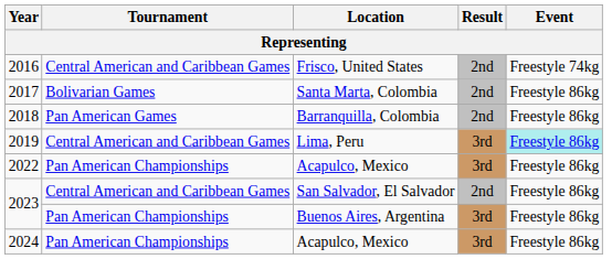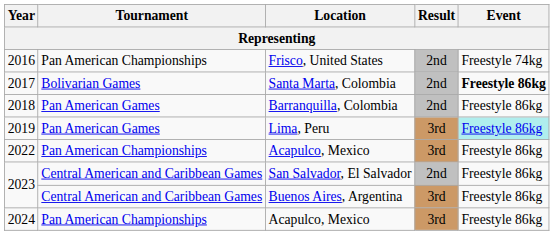 <table class="wikitable" style="font-size:95%;">
 <tr>
 <th>Year</th>
 <th>Tournament</th>
 <th>Location</th>
 <th>Result</th>
 <th>Event</th>
 </tr>
 <tr>
 <th colspan=6>Representing </th>
 </tr>
 <tr>
 <td>2016</td>
-<td><a href='#'>Central American and Caribbean Games</a></td>
+<td>Pan American Championships</td>
 <td><a href='#'>Frisco</a>, United States</td>
 <td align="center" bgcolor="silver">2nd</td>
 <td>Freestyle 74kg</td>
 </tr>
 <tr>
 <td>2017</td>
 <td><a href='#'>Bolivarian Games</a></td>
 <td><a href='#'>Santa Marta</a>, Colombia</td>
 <td align="center" bgcolor="silver">2nd</td>
-<td>Freestyle 86kg</td>
+<td><strong>Freestyle 86kg</strong></td>
 </tr>
 <tr>
 <td>2018</td>
 <td><a href='#'>Pan American Games</a></td>
 <td><a href='#'>Barranquilla</a>, Colombia</td>
 <td align="center" bgcolor="silver">2nd</td>
 <td>Freestyle 86kg</td>
 </tr>
 <tr>
 <td>2019</td>
-<td><a href='#'>Central American and Caribbean Games</a></td>
+<td><a href='#'>Pan American Games</a></td>
 <td><a href='#'>Lima</a>, Peru</td>
 <td align="center" bgcolor="cc9966">3rd</td>
 <td style="background: paleturquoise;"><a href='#'>Freestyle 86kg</a></td>
 </tr>
 <tr>
 <td>2022</td>
 <td><a href='#'>Pan American Championships</a></td>
 <td><a href='#'>Acapulco</a>, Mexico</td>
 <td align="Center" bgcolor="cc9966">3rd</td>
 <td>Freestyle 86kg</td>
 </tr>
 <tr>
 <td rowspan=2>2023</td>
 <td><a href='#'>Central American and Caribbean Games</a></td>
 <td><a href='#'>San Salvador</a>, El Salvador</td>
 <td align="center" bgcolor="silver">2nd</td>
 <td>Freestyle 86kg</td>
 </tr>
 <tr>
-<td><a href='#'>Pan American Championships</a></td>
+<td><a href='#'>Central American and Caribbean Games</a></td>
 <td><a href='#'>Buenos Aires</a>, Argentina</td>
 <td align="Center" bgcolor="cc9966">3rd</td>
 <td>Freestyle 86kg</td>
 </tr>
 <tr>
 <td>2024</td>
 <td><a href='#'>Pan American Championships</a></td>
 <td>Acapulco, Mexico</td>
 <td align="Center" bgcolor="cc9966">3rd</td>
 <td>Freestyle 86kg</td>
 </tr>
 </table>
